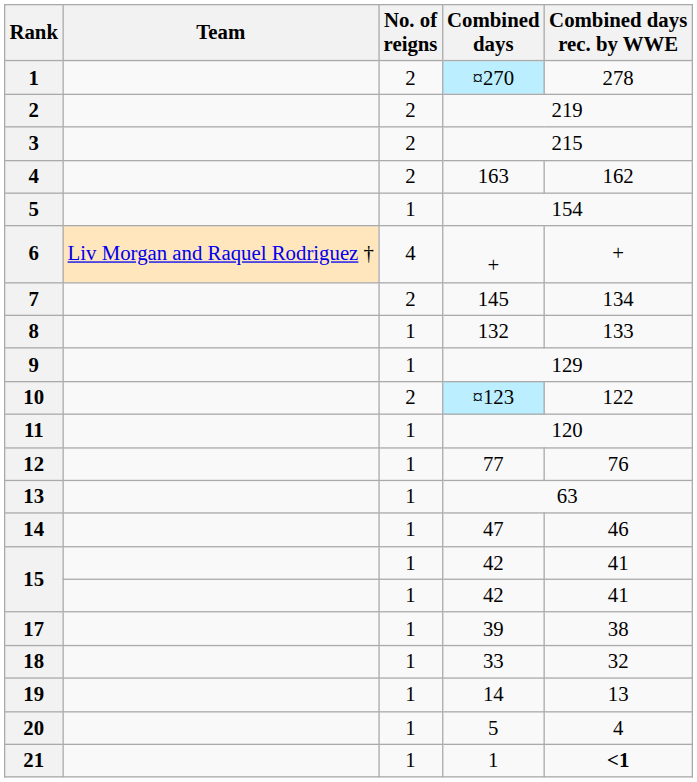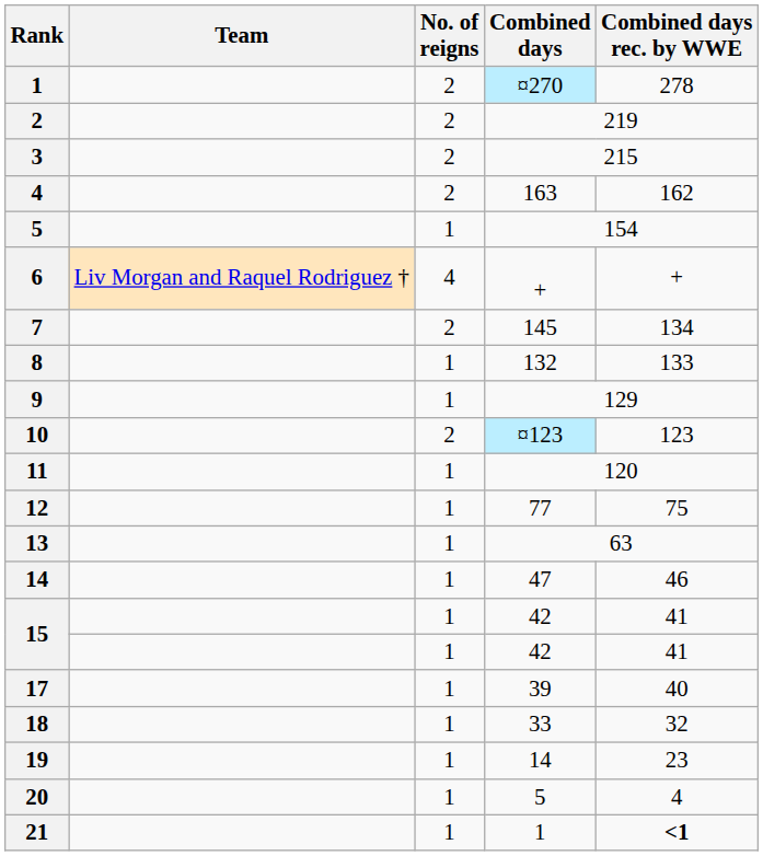 <table class="wikitable sortable" style="text-align: center">
 <tr>
 <th>Rank</th>
 <th>Team</th>
 <th>No. of<br>reigns</th>
 <th>Combined<br>days</th>
 <th>Combined days<br>rec. by WWE</th>
 </tr>
 <tr>
 <th>1</th>
 <td><br></td>
 <td>2</td>
 <td style="background-color:#bbeeff">¤270</td>
 <td>278</td>
 </tr>
 <tr>
 <th>2</th>
 <td></td>
 <td>2</td>
 <td colspan="2">219</td>
 </tr>
 <tr>
 <th>3</th>
 <td></td>
 <td>2</td>
 <td colspan="2">215</td>
 </tr>
 <tr>
 <th>4</th>
 <td><br></td>
 <td>2</td>
 <td>163</td>
 <td>162</td>
 </tr>
 <tr>
 <th>5</th>
 <td></td>
 <td>1</td>
 <td colspan="2">154</td>
 </tr>
 <tr>
 <th>6</th>
 <td style="background-color: #ffe6bd"><a href='#'>Liv Morgan and Raquel Rodriguez</a> †</td>
 <td>4</td>
 <td><br>+</td>
 <td>+</td>
 </tr>
 <tr>
 <th>7</th>
 <td></td>
 <td>2</td>
 <td>145</td>
 <td>134</td>
 </tr>
 <tr>
 <th>8</th>
 <td></td>
 <td>1</td>
 <td>132</td>
 <td>133</td>
 </tr>
 <tr>
 <th>9</th>
 <td></td>
 <td>1</td>
 <td colspan="2">129</td>
 </tr>
 <tr>
 <th>10</th>
 <td></td>
 <td>2</td>
 <td style="background-color:#bbeeff">¤123</td>
-<td>122</td>
+<td>123</td>
 </tr>
 <tr>
 <th>11</th>
 <td><br></td>
 <td>1</td>
 <td colspan="2">120</td>
 </tr>
 <tr>
 <th>12</th>
 <td> <br></td>
 <td>1</td>
 <td>77</td>
-<td>76</td>
+<td>75</td>
 </tr>
 <tr>
 <th>13</th>
 <td></td>
 <td>1</td>
 <td colspan="2">63</td>
 </tr>
 <tr>
 <th>14</th>
 <td></td>
 <td>1</td>
 <td>47</td>
 <td>46</td>
 </tr>
 <tr>
 <th rowspan="2">15</th>
 <td></td>
 <td>1</td>
 <td>42</td>
 <td>41</td>
 </tr>
 <tr>
 <td></td>
 <td>1</td>
 <td>42</td>
 <td>41</td>
 </tr>
 <tr>
 <th>17</th>
 <td></td>
 <td>1</td>
 <td>39</td>
-<td>38</td>
+<td>40</td>
 </tr>
 <tr>
 <th>18</th>
 <td></td>
 <td>1</td>
 <td>33</td>
 <td>32</td>
 </tr>
 <tr>
 <th>19</th>
 <td></td>
 <td>1</td>
 <td>14</td>
-<td>13</td>
+<td>23</td>
 </tr>
 <tr>
 <th>20</th>
 <td></td>
 <td>1</td>
 <td>5</td>
 <td>4</td>
 </tr>
 <tr>
 <th>21</th>
 <td></td>
 <td>1</td>
 <td>1</td>
 <td><strong><1</strong></td>
 </tr>
 </table>
